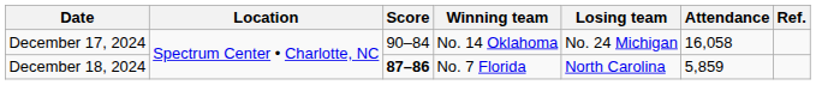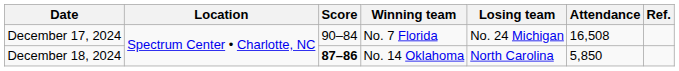 <table class=wikitable>
 <tr>
 <th>Date</th>
 <th>Location</th>
 <th>Score</th>
 <th>Winning team</th>
 <th>Losing team</th>
 <th>Attendance</th>
 <th>Ref.</th>
 </tr>
 <tr>
 <td>December 17, 2024</td>
 <td rowspan=2><a href='#'>Spectrum Center</a> • <a href='#'>Charlotte, NC</a></td>
 <td>90–84</td>
-<td>No. 14 <a href='#'>Oklahoma</a></td>
+<td>No. 7 <a href='#'>Florida</a></td>
 <td>No. 24 <a href='#'>Michigan</a></td>
-<td>16,058</td>
+<td>16,508</td>
 <td></td>
 </tr>
 <tr>
 <td>December 18, 2024</td>
 <td><strong>87–86</strong></td>
-<td>No. 7 <a href='#'>Florida</a></td>
+<td>No. 14 <a href='#'>Oklahoma</a></td>
 <td><a href='#'>North Carolina</a></td>
-<td>5,859</td>
+<td>5,850</td>
 <td></td>
 </tr>
 </table>
